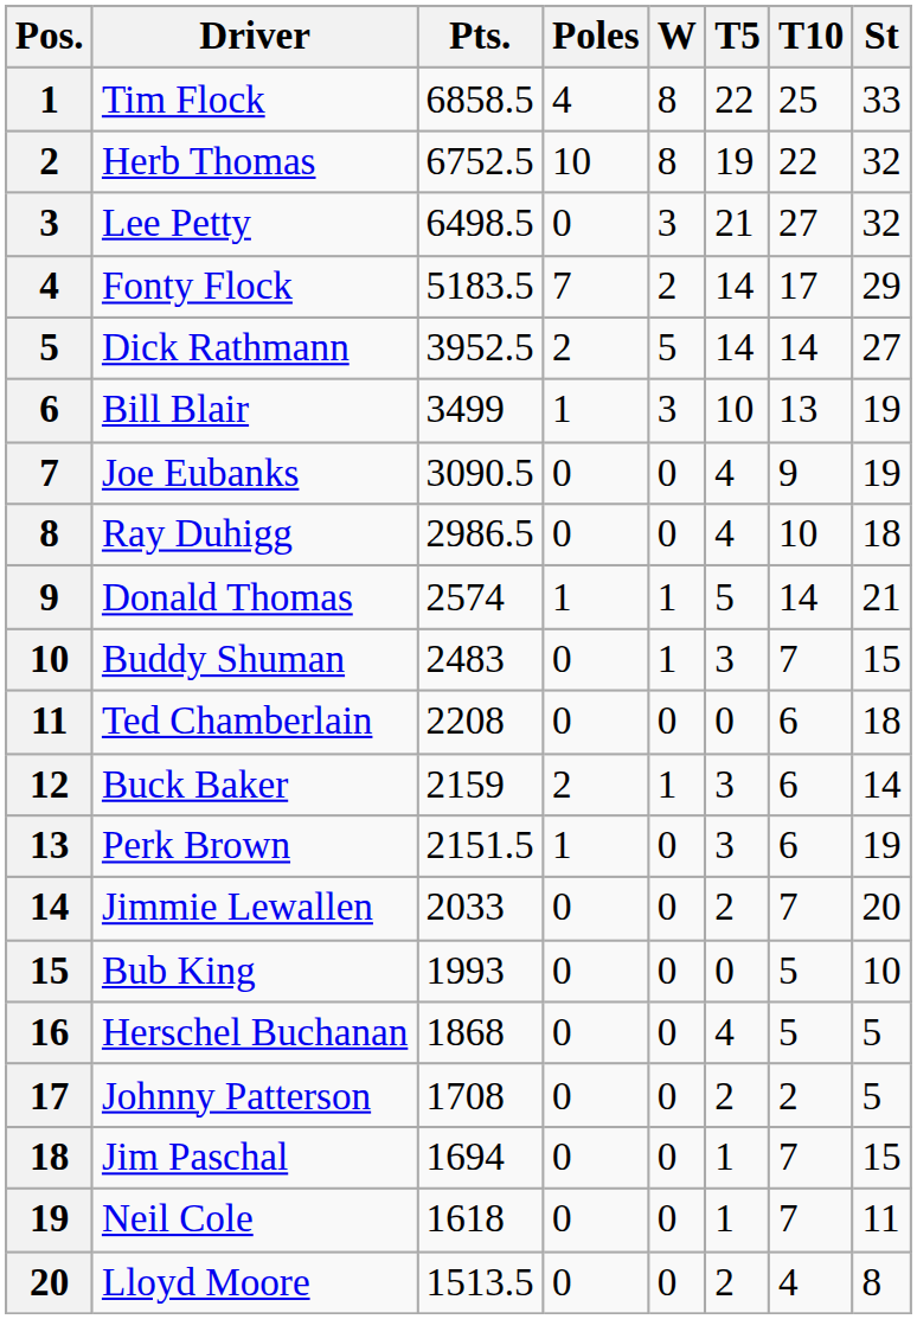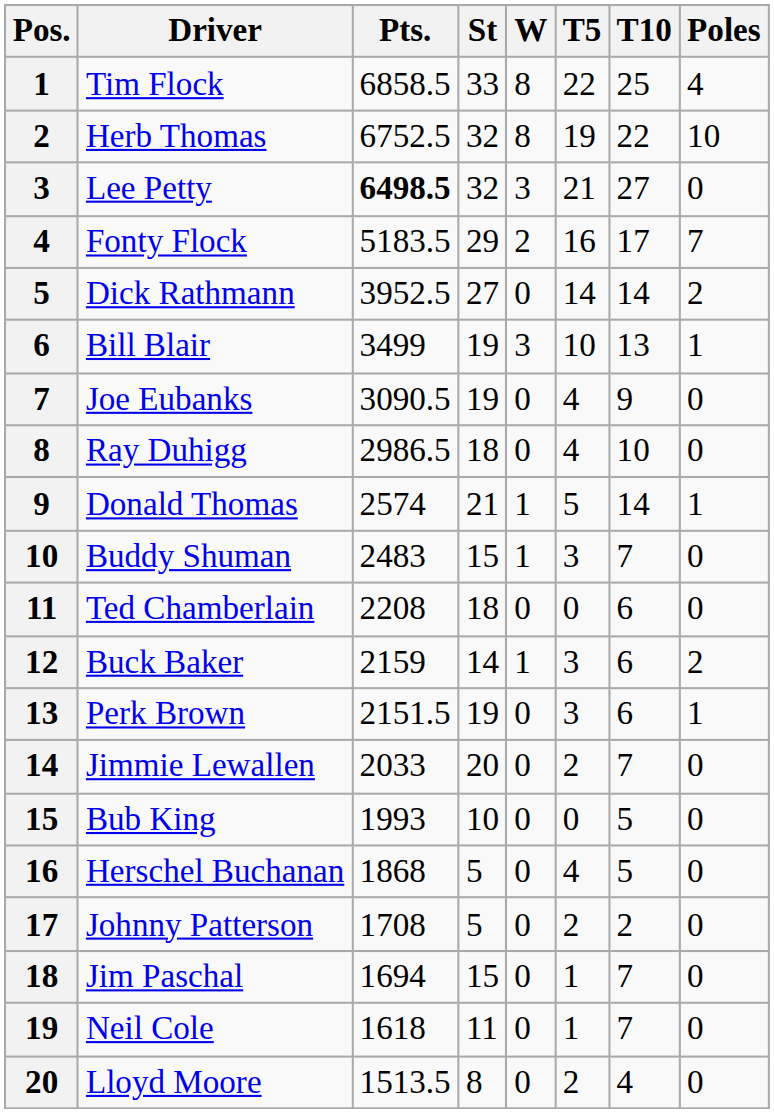 <table class="wikitable">
 <tr>
 <th>Pos.</th>
 <th>Driver</th>
 <th>Pts.</th>
-<th>Poles</th>
+<th>St</th>
 <th>W</th>
 <th>T5</th>
 <th>T10</th>
-<th>St</th>
+<th>Poles</th>
 </tr>
 <tr>
 <th>1</th>
 <td><a href='#'>Tim Flock</a></td>
 <td>6858.5</td>
-<td>4</td>
+<td>33</td>
 <td>8</td>
 <td>22</td>
 <td>25</td>
-<td>33</td>
+<td>4</td>
 </tr>
 <tr>
 <th>2</th>
 <td><a href='#'>Herb Thomas</a></td>
 <td>6752.5</td>
-<td>10</td>
+<td>32</td>
 <td>8</td>
 <td>19</td>
 <td>22</td>
-<td>32</td>
+<td>10</td>
 </tr>
 <tr>
 <th>3</th>
 <td><a href='#'>Lee Petty</a></td>
-<td>6498.5</td>
-<td>0</td>
+<td><strong>6498.5</strong></td>
+<td>32</td>
 <td>3</td>
 <td>21</td>
 <td>27</td>
-<td>32</td>
+<td>0</td>
 </tr>
 <tr>
 <th>4</th>
 <td><a href='#'>Fonty Flock</a></td>
 <td>5183.5</td>
+<td>29</td>
+<td>2</td>
+<td>16</td>
+<td>17</td>
 <td>7</td>
-<td>2</td>
-<td>14</td>
-<td>17</td>
-<td>29</td>
 </tr>
 <tr>
 <th>5</th>
 <td><a href='#'>Dick Rathmann</a></td>
 <td>3952.5</td>
-<td>2</td>
-<td>5</td>
+<td>27</td>
+<td>0</td>
 <td>14</td>
 <td>14</td>
-<td>27</td>
+<td>2</td>
 </tr>
 <tr>
 <th>6</th>
 <td><a href='#'>Bill Blair</a></td>
 <td>3499</td>
-<td>1</td>
+<td>19</td>
 <td>3</td>
 <td>10</td>
 <td>13</td>
-<td>19</td>
+<td>1</td>
 </tr>
 <tr>
 <th>7</th>
 <td><a href='#'>Joe Eubanks</a></td>
 <td>3090.5</td>
-<td>0</td>
+<td>19</td>
 <td>0</td>
 <td>4</td>
 <td>9</td>
-<td>19</td>
+<td>0</td>
 </tr>
 <tr>
 <th>8</th>
 <td><a href='#'>Ray Duhigg</a></td>
 <td>2986.5</td>
-<td>0</td>
+<td>18</td>
 <td>0</td>
 <td>4</td>
 <td>10</td>
-<td>18</td>
+<td>0</td>
 </tr>
 <tr>
 <th>9</th>
 <td><a href='#'>Donald Thomas</a></td>
 <td>2574</td>
-<td>1</td>
+<td>21</td>
 <td>1</td>
 <td>5</td>
 <td>14</td>
-<td>21</td>
+<td>1</td>
 </tr>
 <tr>
 <th>10</th>
 <td><a href='#'>Buddy Shuman</a></td>
 <td>2483</td>
-<td>0</td>
+<td>15</td>
 <td>1</td>
 <td>3</td>
 <td>7</td>
-<td>15</td>
+<td>0</td>
 </tr>
 <tr>
 <th>11</th>
 <td><a href='#'>Ted Chamberlain</a></td>
 <td>2208</td>
-<td>0</td>
+<td>18</td>
 <td>0</td>
 <td>0</td>
 <td>6</td>
-<td>18</td>
+<td>0</td>
 </tr>
 <tr>
 <th>12</th>
 <td><a href='#'>Buck Baker</a></td>
 <td>2159</td>
-<td>2</td>
+<td>14</td>
 <td>1</td>
 <td>3</td>
 <td>6</td>
-<td>14</td>
+<td>2</td>
 </tr>
 <tr>
 <th>13</th>
 <td><a href='#'>Perk Brown</a></td>
 <td>2151.5</td>
-<td>1</td>
+<td>19</td>
 <td>0</td>
 <td>3</td>
 <td>6</td>
-<td>19</td>
+<td>1</td>
 </tr>
 <tr>
 <th>14</th>
 <td><a href='#'>Jimmie Lewallen</a></td>
 <td>2033</td>
-<td>0</td>
+<td>20</td>
 <td>0</td>
 <td>2</td>
 <td>7</td>
-<td>20</td>
+<td>0</td>
 </tr>
 <tr>
 <th>15</th>
 <td><a href='#'>Bub King</a></td>
 <td>1993</td>
-<td>0</td>
+<td>10</td>
 <td>0</td>
 <td>0</td>
 <td>5</td>
-<td>10</td>
+<td>0</td>
 </tr>
 <tr>
 <th>16</th>
 <td><a href='#'>Herschel Buchanan</a></td>
 <td>1868</td>
-<td>0</td>
+<td>5</td>
 <td>0</td>
 <td>4</td>
 <td>5</td>
-<td>5</td>
+<td>0</td>
 </tr>
 <tr>
 <th>17</th>
 <td><a href='#'>Johnny Patterson</a></td>
 <td>1708</td>
-<td>0</td>
+<td>5</td>
 <td>0</td>
 <td>2</td>
 <td>2</td>
-<td>5</td>
+<td>0</td>
 </tr>
 <tr>
 <th>18</th>
 <td><a href='#'>Jim Paschal</a></td>
 <td>1694</td>
-<td>0</td>
+<td>15</td>
 <td>0</td>
 <td>1</td>
 <td>7</td>
-<td>15</td>
+<td>0</td>
 </tr>
 <tr>
 <th>19</th>
 <td><a href='#'>Neil Cole</a></td>
 <td>1618</td>
-<td>0</td>
+<td>11</td>
 <td>0</td>
 <td>1</td>
 <td>7</td>
-<td>11</td>
+<td>0</td>
 </tr>
 <tr>
 <th>20</th>
 <td><a href='#'>Lloyd Moore</a></td>
 <td>1513.5</td>
-<td>0</td>
+<td>8</td>
 <td>0</td>
 <td>2</td>
 <td>4</td>
-<td>8</td>
+<td>0</td>
 </tr>
 </table>
